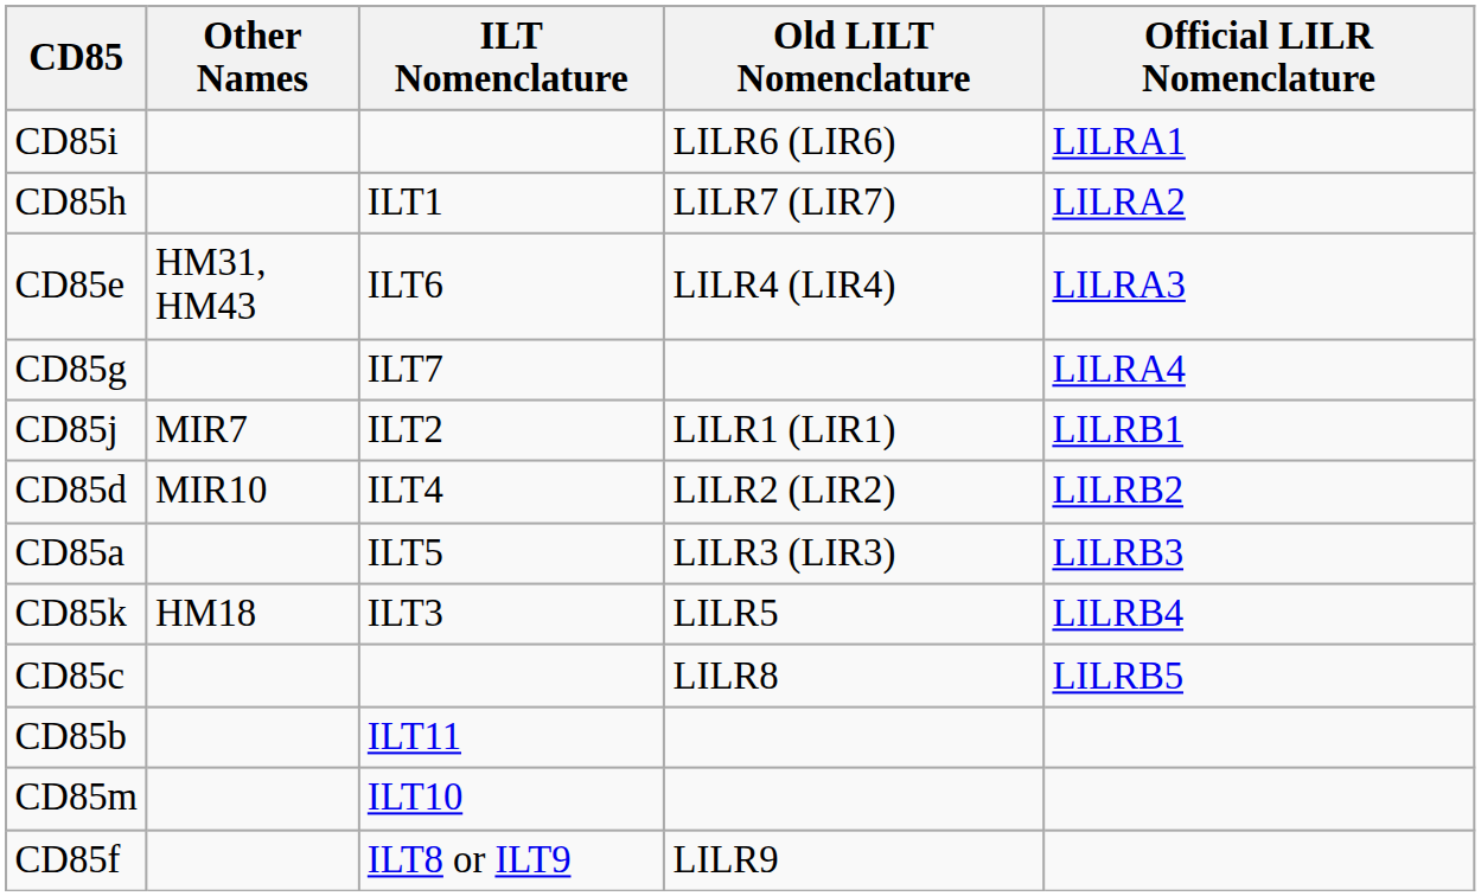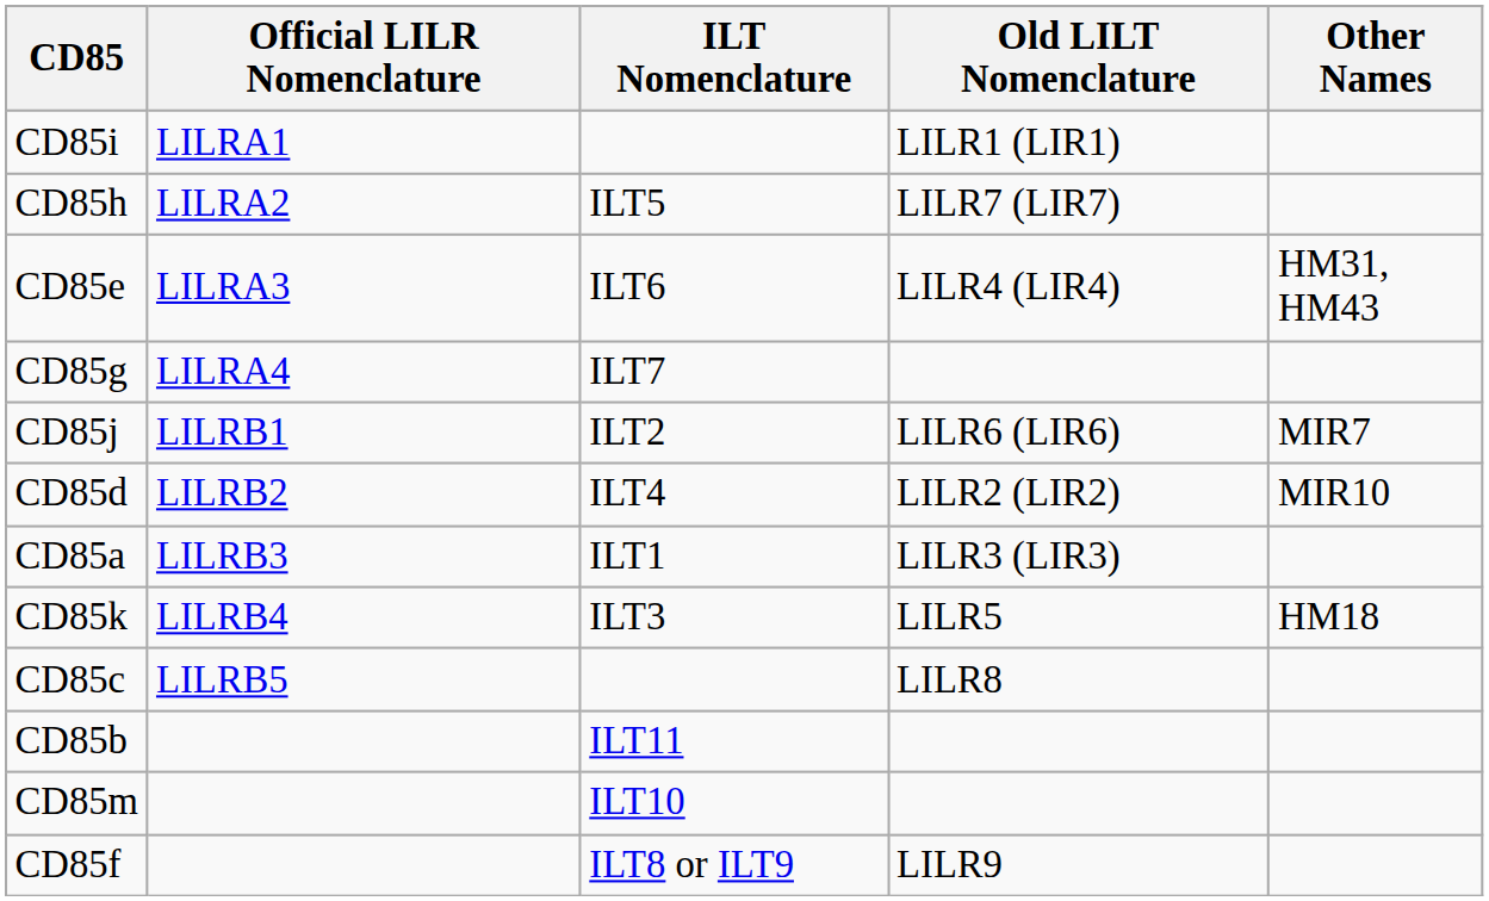 <table class="wikitable sortable">
 <tr>
 <th>CD85</th>
-<th>Other Names</th>
+<th>Official LILR Nomenclature</th>
 <th>ILT Nomenclature</th>
 <th>Old LILT Nomenclature</th>
-<th>Official LILR Nomenclature</th>
+<th>Other Names</th>
 </tr>
 <tr>
 <td>CD85i</td>
+<td><a href='#'>LILRA1</a></td>
 <td> </td>
+<td>LILR1 (LIR1)</td>
 <td> </td>
-<td>LILR6 (LIR6)</td>
-<td><a href='#'>LILRA1</a></td>
 </tr>
 <tr>
 <td>CD85h</td>
+<td><a href='#'>LILRA2</a></td>
+<td>ILT5</td>
+<td>LILR7 (LIR7)</td>
 <td> </td>
-<td>ILT1</td>
-<td>LILR7 (LIR7)</td>
-<td><a href='#'>LILRA2</a></td>
 </tr>
 <tr>
 <td>CD85e</td>
-<td>HM31, HM43</td>
+<td><a href='#'>LILRA3</a></td>
 <td>ILT6</td>
 <td>LILR4 (LIR4)</td>
-<td><a href='#'>LILRA3</a></td>
+<td>HM31, HM43</td>
 </tr>
 <tr>
 <td>CD85g</td>
-<td> </td>
+<td><a href='#'>LILRA4</a></td>
 <td>ILT7</td>
 <td> </td>
-<td><a href='#'>LILRA4</a></td>
+<td> </td>
 </tr>
 <tr>
 <td>CD85j</td>
+<td><a href='#'>LILRB1</a></td>
+<td>ILT2</td>
+<td>LILR6 (LIR6)</td>
 <td>MIR7</td>
-<td>ILT2</td>
-<td>LILR1 (LIR1)</td>
-<td><a href='#'>LILRB1</a></td>
 </tr>
 <tr>
 <td>CD85d</td>
-<td>MIR10</td>
+<td><a href='#'>LILRB2</a></td>
 <td>ILT4</td>
 <td>LILR2 (LIR2)</td>
-<td><a href='#'>LILRB2</a></td>
+<td>MIR10</td>
 </tr>
 <tr>
 <td>CD85a</td>
+<td><a href='#'>LILRB3</a></td>
+<td>ILT1</td>
+<td>LILR3 (LIR3)</td>
 <td> </td>
-<td>ILT5</td>
-<td>LILR3 (LIR3)</td>
-<td><a href='#'>LILRB3</a></td>
 </tr>
 <tr>
 <td>CD85k</td>
-<td>HM18</td>
+<td><a href='#'>LILRB4</a></td>
 <td>ILT3</td>
 <td>LILR5</td>
-<td><a href='#'>LILRB4</a></td>
+<td>HM18</td>
 </tr>
 <tr>
 <td>CD85c</td>
-<td> </td>
+<td><a href='#'>LILRB5</a></td>
 <td> </td>
 <td>LILR8</td>
-<td><a href='#'>LILRB5</a></td>
+<td> </td>
 </tr>
 <tr>
 <td>CD85b</td>
 <td> </td>
 <td><a href='#'>ILT11</a></td>
 <td> </td>
 <td> </td>
 </tr>
 <tr>
 <td>CD85m</td>
 <td> </td>
 <td><a href='#'>ILT10</a></td>
 <td> </td>
 <td> </td>
 </tr>
 <tr>
 <td>CD85f</td>
 <td> </td>
 <td><a href='#'>ILT8</a> or <a href='#'>ILT9</a></td>
 <td>LILR9</td>
 <td> </td>
 </tr>
 </table>
